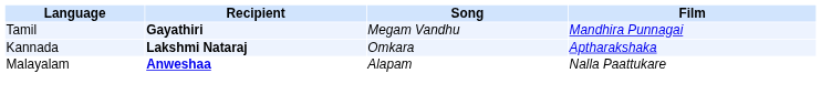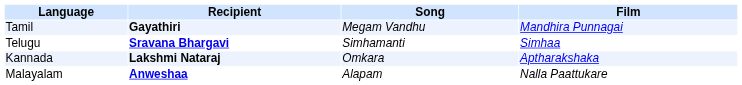 <table cellspacing="1" cellpadding="1" border="0" style="width:50%;">
 <tr style="background:#d1e4fd;">
 <th>Language</th>
 <th>Recipient</th>
 <th>Song</th>
 <th>Film</th>
 </tr>
 <tr style="background:#edf3fe;">
 <td>Tamil</td>
 <td><strong>Gayathiri</strong></td>
 <td><em>Megam Vandhu</em></td>
 <td><em><a href='#'>Mandhira Punnagai</a></em></td>
+</tr>
+<tr>
+<td>Telugu</td>
+<td><strong><a href='#'>Sravana Bhargavi</a></strong></td>
+<td><em>Simhamanti</em></td>
+<td><em><a href='#'>Simhaa</a></em></td>
 </tr>
 <tr style="background:#edf3fe;">
 <td>Kannada</td>
 <td><strong>Lakshmi Nataraj</strong></td>
 <td><em>Omkara</em></td>
 <td><em><a href='#'>Aptharakshaka</a></em></td>
 </tr>
 <tr>
 <td>Malayalam</td>
 <td><strong><a href='#'>Anweshaa</a></strong></td>
 <td><em>Alapam</em></td>
 <td><em>Nalla Paattukare</em></td>
 </tr>
 </table>
